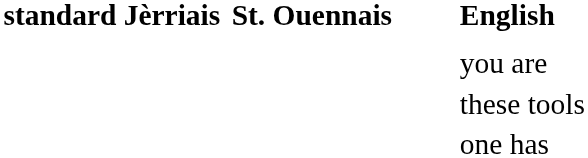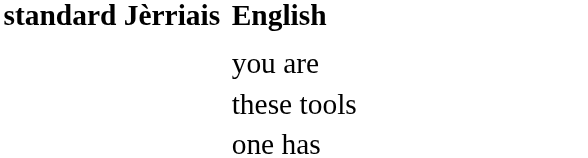 <table>
 <tr>
 <td width="120em"><strong>standard Jèrriais</strong></td>
-<td width="120em"><strong>St. Ouennais</strong></td>
 <td width="120em"><strong>English</strong></td>
 </tr>
 <tr>
 <td></td>
 <td></td>
-<td></td>
 </tr>
 <tr>
-<td></td>
 <td></td>
 <td>you are</td>
 </tr>
 <tr>
 <td></td>
-<td></td>
 <td>these tools</td>
 </tr>
 <tr>
 <td></td>
-<td></td>
 <td>one has</td>
 </tr>
 </table>
